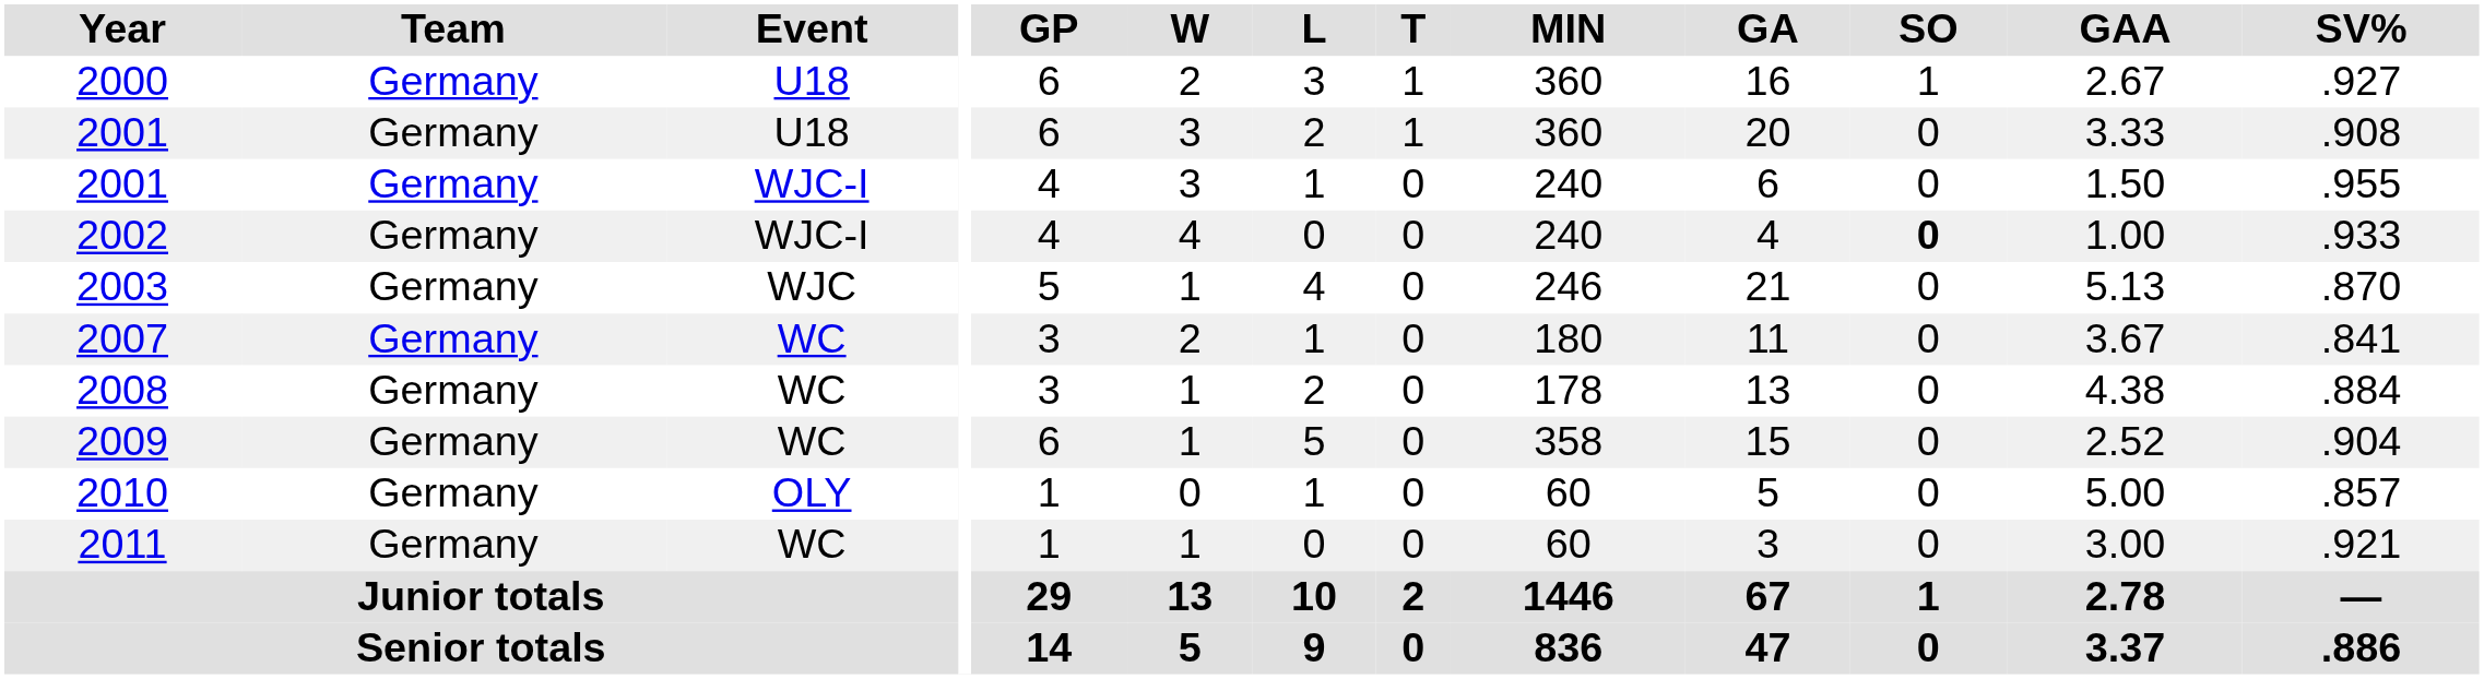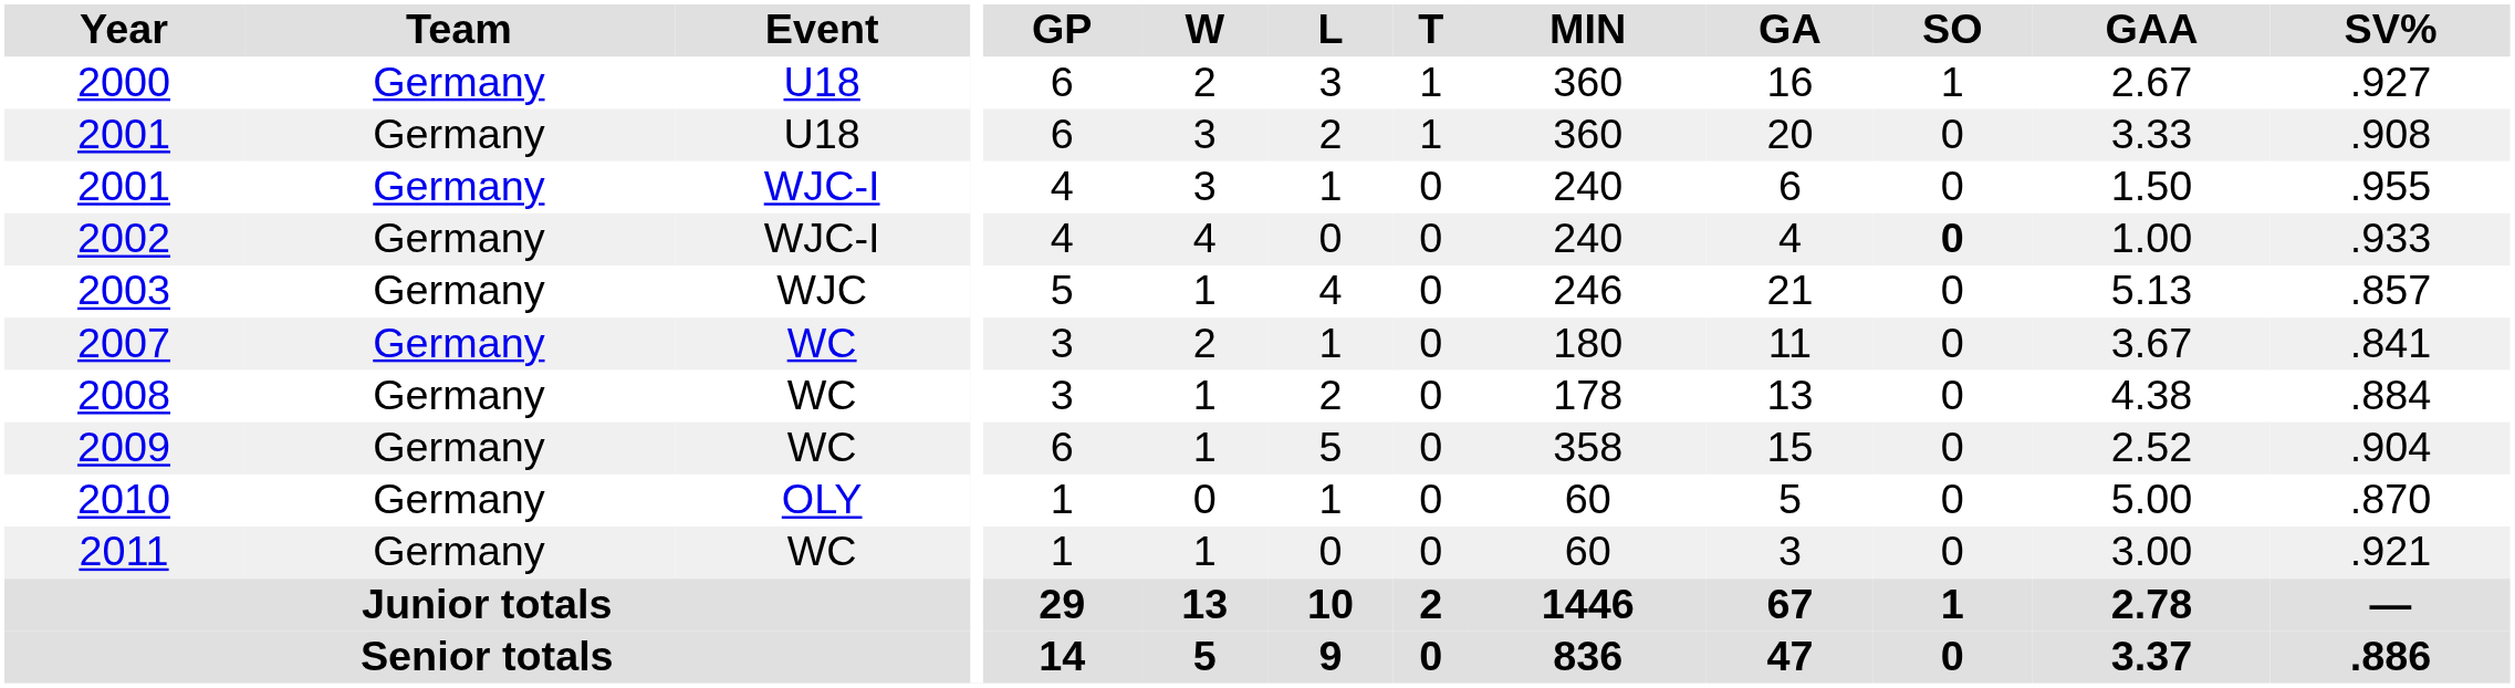 <table border="0" cellpadding="1" cellspacing="0" ID="Table3" style="text-align:center; width:60em">
 <tr ALIGN="center" bgcolor="#e0e0e0">
 <th>Year</th>
 <th>Team</th>
 <th>Event</th>
 <th rowspan="99" bgcolor="#ffffff"></th>
 <th>GP</th>
 <th>W</th>
 <th>L</th>
 <th>T</th>
 <th>MIN</th>
 <th>GA</th>
 <th>SO</th>
 <th>GAA</th>
 <th>SV%</th>
 </tr>
 <tr>
 <td><a href='#'>2000</a></td>
 <td><a href='#'>Germany</a></td>
 <td><a href='#'>U18</a></td>
 <td>6</td>
 <td>2</td>
 <td>3</td>
 <td>1</td>
 <td>360</td>
 <td>16</td>
 <td>1</td>
 <td>2.67</td>
 <td>.927</td>
 </tr>
 <tr bgcolor="#f0f0f0">
 <td><a href='#'>2001</a></td>
 <td>Germany</td>
 <td>U18</td>
 <td>6</td>
 <td>3</td>
 <td>2</td>
 <td>1</td>
 <td>360</td>
 <td>20</td>
 <td>0</td>
 <td>3.33</td>
 <td>.908</td>
 </tr>
 <tr>
 <td><a href='#'>2001</a></td>
 <td><a href='#'>Germany</a></td>
 <td><a href='#'>WJC-I</a></td>
 <td>4</td>
 <td>3</td>
 <td>1</td>
 <td>0</td>
 <td>240</td>
 <td>6</td>
 <td>0</td>
 <td>1.50</td>
 <td>.955</td>
 </tr>
 <tr bgcolor="#f0f0f0">
 <td><a href='#'>2002</a></td>
 <td>Germany</td>
 <td>WJC-I</td>
 <td>4</td>
 <td>4</td>
 <td>0</td>
 <td>0</td>
 <td>240</td>
 <td>4</td>
 <td><strong>0</strong></td>
 <td>1.00</td>
 <td>.933</td>
 </tr>
 <tr>
 <td><a href='#'>2003</a></td>
 <td>Germany</td>
 <td>WJC</td>
 <td>5</td>
 <td>1</td>
 <td>4</td>
 <td>0</td>
 <td>246</td>
 <td>21</td>
 <td>0</td>
 <td>5.13</td>
-<td>.870</td>
+<td>.857</td>
 </tr>
 <tr bgcolor="#f0f0f0">
 <td><a href='#'>2007</a></td>
 <td><a href='#'>Germany</a></td>
 <td><a href='#'>WC</a></td>
 <td>3</td>
 <td>2</td>
 <td>1</td>
 <td>0</td>
 <td>180</td>
 <td>11</td>
 <td>0</td>
 <td>3.67</td>
 <td>.841</td>
 </tr>
 <tr>
 <td><a href='#'>2008</a></td>
 <td>Germany</td>
 <td>WC</td>
 <td>3</td>
 <td>1</td>
 <td>2</td>
 <td>0</td>
 <td>178</td>
 <td>13</td>
 <td>0</td>
 <td>4.38</td>
 <td>.884</td>
 </tr>
 <tr bgcolor="#f0f0f0">
 <td><a href='#'>2009</a></td>
 <td>Germany</td>
 <td>WC</td>
 <td>6</td>
 <td>1</td>
 <td>5</td>
 <td>0</td>
 <td>358</td>
 <td>15</td>
 <td>0</td>
 <td>2.52</td>
 <td>.904</td>
 </tr>
 <tr>
 <td><a href='#'>2010</a></td>
 <td>Germany</td>
 <td><a href='#'>OLY</a></td>
 <td>1</td>
 <td>0</td>
 <td>1</td>
 <td>0</td>
 <td>60</td>
 <td>5</td>
 <td>0</td>
 <td>5.00</td>
-<td>.857</td>
+<td>.870</td>
 </tr>
 <tr bgcolor="#f0f0f0">
 <td><a href='#'>2011</a></td>
 <td>Germany</td>
 <td>WC</td>
 <td>1</td>
 <td>1</td>
 <td>0</td>
 <td>0</td>
 <td>60</td>
 <td>3</td>
 <td>0</td>
 <td>3.00</td>
 <td>.921</td>
 </tr>
 <tr bgcolor="#e0e0e0">
 <th colspan=3>Junior totals</th>
 <th>29</th>
 <th>13</th>
 <th>10</th>
 <th>2</th>
 <th>1446</th>
 <th>67</th>
 <th>1</th>
 <th>2.78</th>
 <th>—</th>
 </tr>
 <tr bgcolor="#e0e0e0">
 <th colspan=3>Senior totals</th>
 <th>14</th>
 <th>5</th>
 <th>9</th>
 <th>0</th>
 <th>836</th>
 <th>47</th>
 <th>0</th>
 <th>3.37</th>
 <th>.886</th>
 </tr>
 </table>
